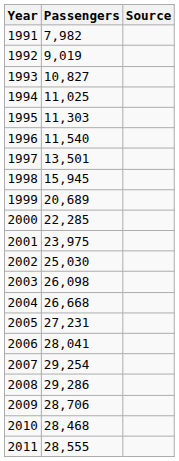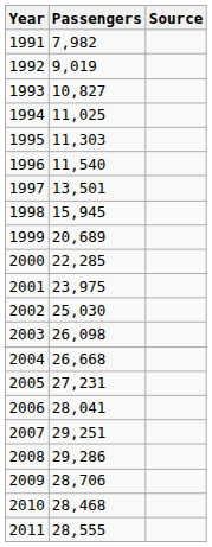 <table class="wikitable">
 <tr>
 <th rowspan>Year</th>
 <th rowspan>Passengers</th>
 <th rowspan>Source</th>
 </tr>
 <tr>
 <td>1991</td>
 <td>7,982</td>
 <td></td>
 </tr>
 <tr>
 <td>1992</td>
 <td>9,019</td>
 <td></td>
 </tr>
 <tr>
 <td>1993</td>
 <td>10,827</td>
 <td></td>
 </tr>
 <tr>
 <td>1994</td>
 <td>11,025</td>
 <td></td>
 </tr>
 <tr>
 <td>1995</td>
 <td>11,303</td>
 <td></td>
 </tr>
 <tr>
 <td>1996</td>
 <td>11,540</td>
 <td></td>
 </tr>
 <tr>
 <td>1997</td>
 <td>13,501</td>
 <td></td>
 </tr>
 <tr>
 <td>1998</td>
 <td>15,945</td>
 <td></td>
 </tr>
 <tr>
 <td>1999</td>
 <td>20,689</td>
 <td></td>
 </tr>
 <tr>
 <td>2000</td>
 <td>22,285</td>
 <td></td>
 </tr>
 <tr>
 <td>2001</td>
 <td>23,975</td>
 <td></td>
 </tr>
 <tr>
 <td>2002</td>
 <td>25,030</td>
 <td></td>
 </tr>
 <tr>
 <td>2003</td>
 <td>26,098</td>
 <td></td>
 </tr>
 <tr>
 <td>2004</td>
 <td>26,668</td>
 <td></td>
 </tr>
 <tr>
 <td>2005</td>
 <td>27,231</td>
 <td></td>
 </tr>
 <tr>
 <td>2006</td>
 <td>28,041</td>
 <td></td>
 </tr>
 <tr>
 <td>2007</td>
-<td>29,254</td>
+<td>29,251</td>
 <td></td>
 </tr>
 <tr>
 <td>2008</td>
 <td>29,286</td>
 <td></td>
 </tr>
 <tr>
 <td>2009</td>
 <td>28,706</td>
 <td></td>
 </tr>
 <tr>
 <td>2010</td>
 <td>28,468</td>
 <td></td>
 </tr>
 <tr>
 <td>2011</td>
 <td>28,555</td>
 <td></td>
 </tr>
 </table>
